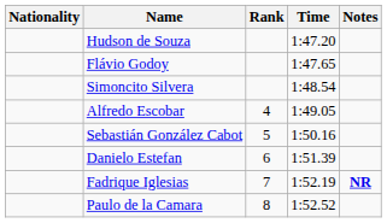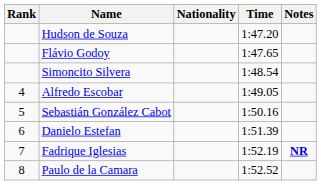 <table class="wikitable sortable" style="text-align:center">
 <tr>
+<th>Rank</th>
+<th>Name</th>
 <th>Nationality</th>
-<th>Name</th>
-<th>Rank</th>
 <th>Time</th>
 <th>Notes</th>
 </tr>
 <tr>
+<td></td>
+<td align=left><a href='#'>Hudson de Souza</a></td>
 <td align=left></td>
-<td align=left><a href='#'>Hudson de Souza</a></td>
-<td></td>
 <td>1:47.20</td>
 <td></td>
 </tr>
 <tr>
+<td></td>
+<td align=left><a href='#'>Flávio Godoy</a></td>
 <td align=left></td>
-<td align=left><a href='#'>Flávio Godoy</a></td>
-<td></td>
 <td>1:47.65</td>
 <td></td>
 </tr>
 <tr>
+<td></td>
+<td align=left><a href='#'>Simoncito Silvera</a></td>
 <td align=left></td>
-<td align=left><a href='#'>Simoncito Silvera</a></td>
-<td></td>
 <td>1:48.54</td>
 <td></td>
 </tr>
 <tr>
+<td>4</td>
+<td align=left><a href='#'>Alfredo Escobar</a></td>
 <td align=left></td>
-<td align=left><a href='#'>Alfredo Escobar</a></td>
-<td>4</td>
 <td>1:49.05</td>
 <td></td>
 </tr>
 <tr>
+<td>5</td>
+<td align=left><a href='#'>Sebastián González Cabot</a></td>
 <td align=left></td>
-<td align=left><a href='#'>Sebastián González Cabot</a></td>
-<td>5</td>
 <td>1:50.16</td>
 <td></td>
 </tr>
 <tr>
+<td>6</td>
+<td align=left><a href='#'>Danielo Estefan</a></td>
 <td align=left></td>
-<td align=left><a href='#'>Danielo Estefan</a></td>
-<td>6</td>
 <td>1:51.39</td>
 <td></td>
 </tr>
 <tr>
+<td>7</td>
+<td align=left><a href='#'>Fadrique Iglesias</a></td>
 <td align=left></td>
-<td align=left><a href='#'>Fadrique Iglesias</a></td>
-<td>7</td>
 <td>1:52.19</td>
 <td><strong><a href='#'>NR</a></strong></td>
 </tr>
 <tr>
+<td>8</td>
+<td align=left><a href='#'>Paulo de la Camara</a></td>
 <td align=left></td>
-<td align=left><a href='#'>Paulo de la Camara</a></td>
-<td>8</td>
 <td>1:52.52</td>
 <td></td>
 </tr>
 </table>
